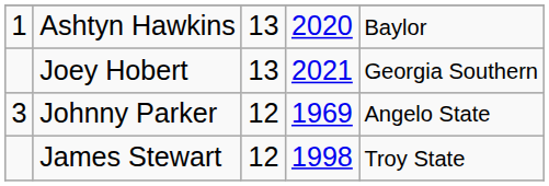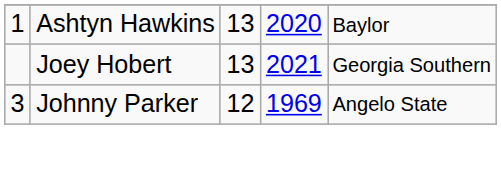 <table class="wikitable">
 <tr>
 </tr>
 <tr>
 <td>1</td>
 <td>Ashtyn Hawkins</td>
 <td>13</td>
 <td><a href='#'>2020</a></td>
 <td style="font-size:80%;">Baylor</td>
 </tr>
 <tr>
 <td></td>
 <td>Joey Hobert</td>
 <td>13</td>
 <td><a href='#'>2021</a></td>
 <td style="font-size:80%;">Georgia Southern</td>
 </tr>
 <tr>
 <td>3</td>
 <td>Johnny Parker</td>
 <td>12</td>
 <td><a href='#'>1969</a></td>
 <td style="font-size:80%;">Angelo State</td>
 </tr>
-<tr>
-<td></td>
-<td>James Stewart</td>
-<td>12</td>
-<td><a href='#'>1998</a></td>
-<td style="font-size:80%;">Troy State</td>
-</tr>
 </table>
